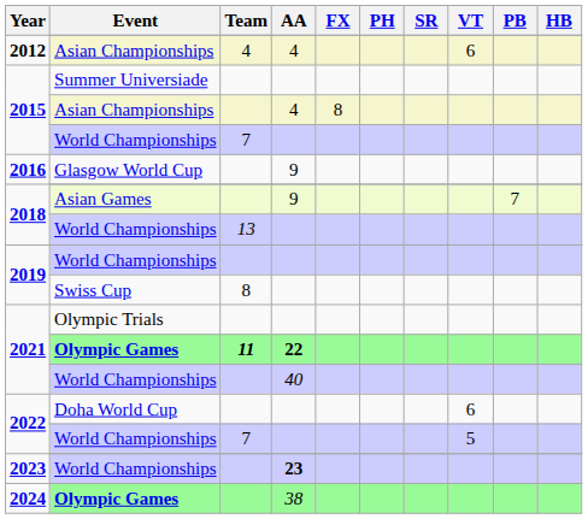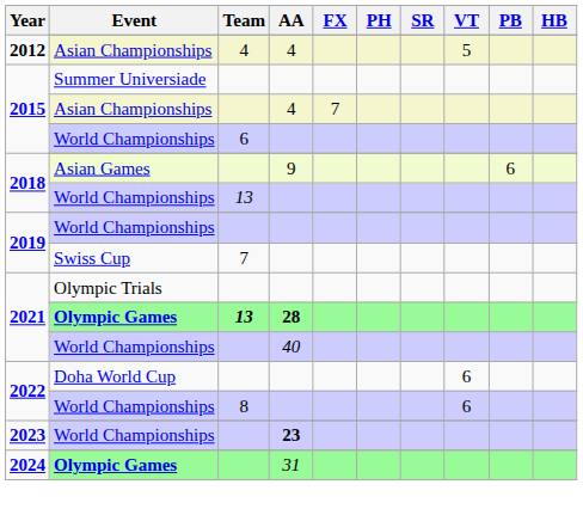 <table class="wikitable" style="text-align:center; font-size:95%;">
 <tr>
 <th align=center>Year</th>
 <th align=center>Event</th>
 <th style="width:30px;">Team</th>
 <th style="width:30px;">AA</th>
 <th style="width:30px;"><a href='#'>FX</a></th>
 <th style="width:30px;"><a href='#'>PH</a></th>
 <th style="width:30px;"><a href='#'>SR</a></th>
 <th style="width:30px;"><a href='#'>VT</a></th>
 <th style="width:30px;"><a href='#'>PB</a></th>
 <th style="width:30px;"><a href='#'>HB</a></th>
 </tr>
 <tr>
 <td rowspan="2"><strong>2012</strong></td>
 </tr>
 <tr bgcolor=#F5F6CE>
 <td align=left><a href='#'>Asian Championships</a></td>
 <td>4</td>
 <td>4</td>
 <td></td>
 <td></td>
 <td></td>
-<td>6</td>
+<td>5</td>
 <td></td>
 <td></td>
 </tr>
 <tr>
 <td rowspan="3"><strong><a href='#'>2015</a></strong></td>
 <td align=left><a href='#'>Summer Universiade</a></td>
 <td></td>
 <td></td>
 <td></td>
 <td></td>
 <td></td>
 <td></td>
 <td></td>
 <td></td>
 </tr>
 <tr bgcolor=#F5F6CE>
 <td align=left><a href='#'>Asian Championships</a></td>
 <td></td>
 <td>4</td>
-<td>8</td>
+<td>7</td>
 <td></td>
 <td></td>
 <td></td>
 <td></td>
 <td></td>
 </tr>
 <tr bgcolor=#CCCCFF>
 <td align=left><a href='#'>World Championships</a></td>
-<td>7</td>
+<td>6</td>
 <td></td>
-<td></td>
-<td></td>
-<td></td>
-<td></td>
-<td></td>
-<td></td>
-</tr>
-<tr>
-<td rowspan="1"><strong><a href='#'>2016</a></strong></td>
-<td align=left><a href='#'>Glasgow World Cup</a></td>
-<td></td>
-<td>9</td>
 <td></td>
 <td></td>
 <td></td>
 <td></td>
 <td></td>
 <td></td>
 </tr>
 <tr>
 <td rowspan="3"><strong><a href='#'>2018</a></strong></td>
 </tr>
 <tr bgcolor=#f0fccf>
 <td align=left><a href='#'>Asian Games</a></td>
 <td></td>
 <td>9</td>
 <td></td>
 <td></td>
 <td></td>
 <td></td>
-<td>7</td>
+<td>6</td>
 <td></td>
 </tr>
 <tr bgcolor=#CCCCFF>
 <td align=left><a href='#'>World Championships</a></td>
 <td><em>13</em></td>
 <td></td>
 <td></td>
 <td></td>
 <td></td>
 <td></td>
 <td></td>
 <td></td>
 </tr>
 <tr>
 <td rowspan="3"><strong><a href='#'>2019</a></strong></td>
 </tr>
 <tr bgcolor=#CCCCFF>
 <td align=left><a href='#'>World Championships</a></td>
 <td></td>
 <td></td>
 <td></td>
 <td></td>
 <td></td>
 <td></td>
 <td></td>
 <td></td>
 </tr>
 <tr>
 <td align=left><a href='#'>Swiss Cup</a></td>
-<td>8</td>
+<td>7</td>
 <td></td>
 <td></td>
 <td></td>
 <td></td>
 <td></td>
 <td></td>
 <td></td>
 </tr>
 <tr>
 <td rowspan="3"><strong><a href='#'>2021</a></strong></td>
 <td align=left>Olympic Trials</td>
 <td></td>
 <td></td>
 <td></td>
 <td></td>
 <td></td>
 <td></td>
 <td></td>
 <td></td>
 </tr>
 <tr bgcolor=98FB98>
 <td align=left><strong><a href='#'>Olympic Games</a></strong></td>
-<td><strong><em>11</em></strong></td>
-<td><strong>22</strong></td>
+<td><strong><em>13</em></strong></td>
+<td><strong>28</strong></td>
 <td></td>
 <td></td>
 <td></td>
 <td></td>
 <td></td>
 <td></td>
 </tr>
 <tr bgcolor=#CCCCFF>
 <td align=left><a href='#'>World Championships</a></td>
 <td></td>
 <td><em>40</em></td>
 <td></td>
 <td></td>
 <td></td>
 <td></td>
 <td></td>
 <td></td>
 </tr>
 <tr>
 <td rowspan="2"><strong><a href='#'>2022</a></strong></td>
 <td align=left><a href='#'>Doha World Cup</a></td>
 <td></td>
 <td></td>
 <td></td>
 <td></td>
 <td></td>
 <td>6</td>
 <td></td>
 <td></td>
 </tr>
 <tr bgcolor=#CCCCFF>
 <td align=left><a href='#'>World Championships</a></td>
-<td>7</td>
+<td>8</td>
 <td></td>
 <td></td>
 <td></td>
 <td></td>
-<td>5</td>
+<td>6</td>
 <td></td>
 <td></td>
 </tr>
 <tr>
 <td rowspan="2"><strong><a href='#'>2023</a></strong></td>
 </tr>
 <tr bgcolor=#CCCCFF>
 <td align=left><a href='#'>World Championships</a></td>
 <td></td>
 <td><strong>23</strong></td>
 <td></td>
 <td></td>
 <td></td>
 <td></td>
 <td></td>
 <td></td>
 </tr>
 <tr>
 <td rowspan="2"><strong><a href='#'>2024</a></strong></td>
 </tr>
 <tr bgcolor=98FB98>
 <td align=left><strong><a href='#'>Olympic Games</a></strong></td>
 <td></td>
-<td><em>38</em></td>
+<td><em>31</em></td>
 <td></td>
 <td></td>
 <td></td>
 <td></td>
 <td></td>
 <td></td>
 </tr>
 </table>
